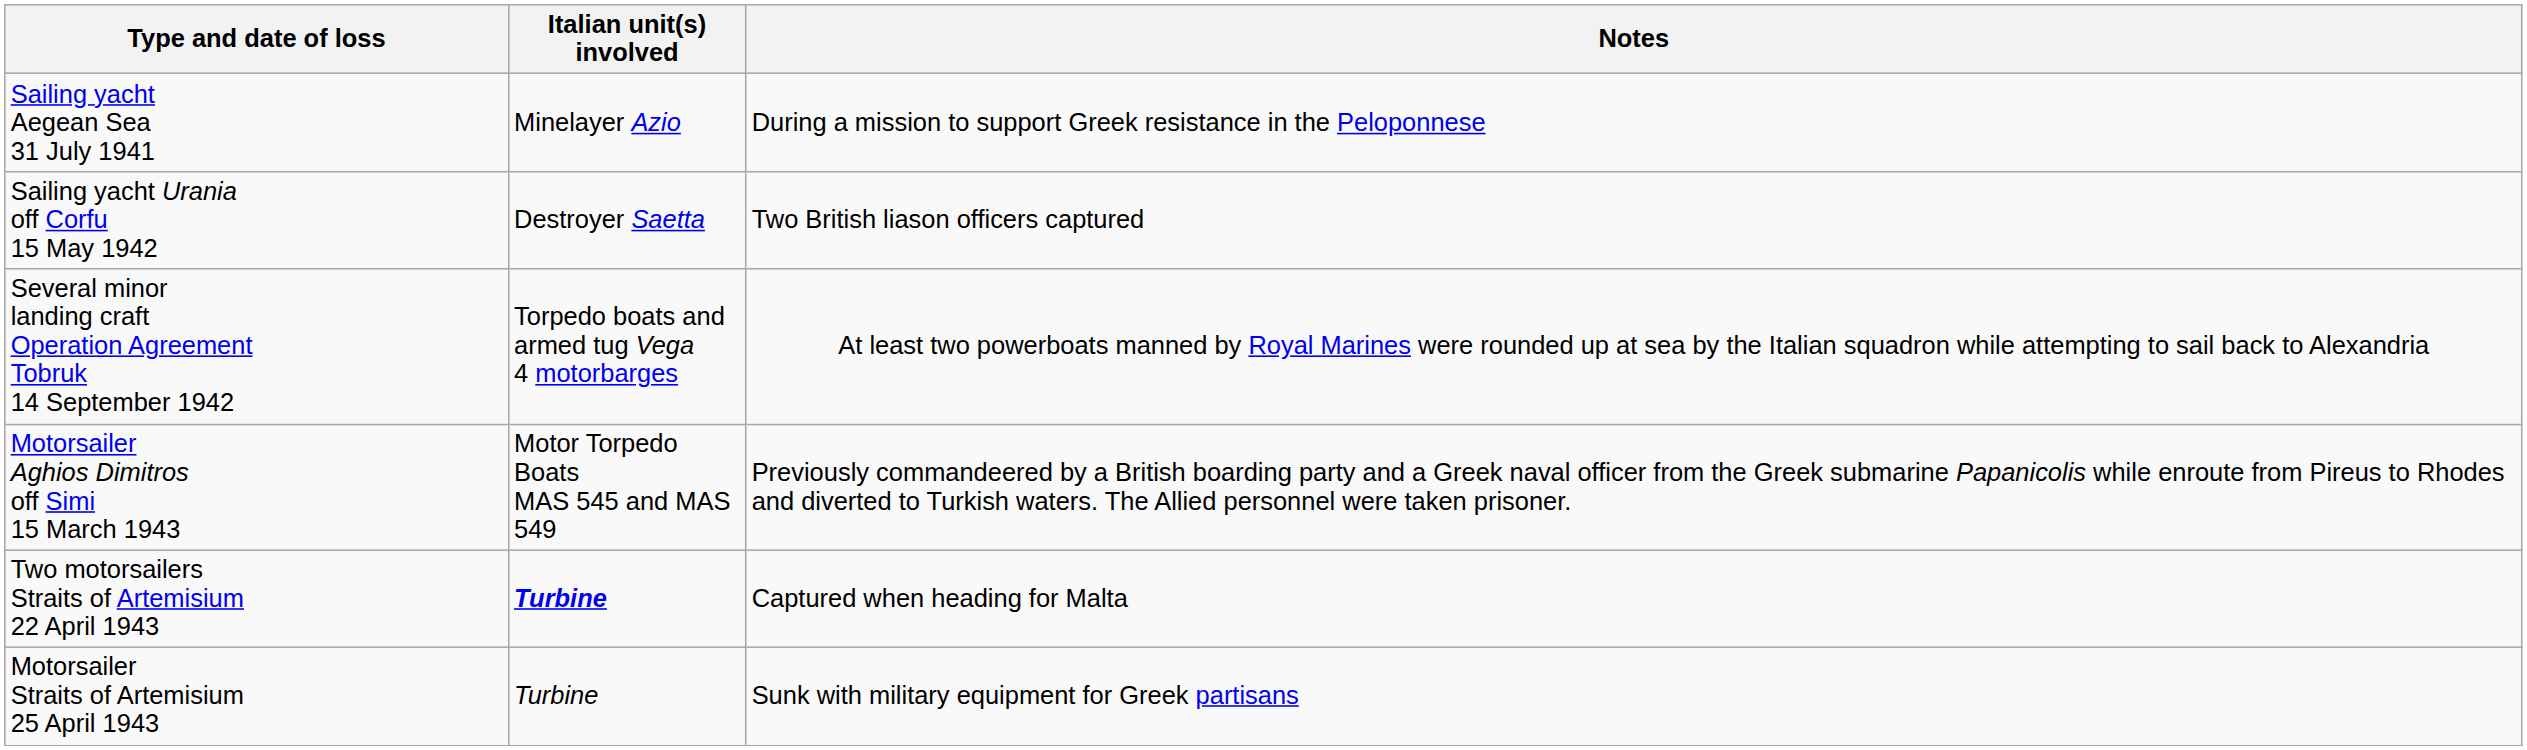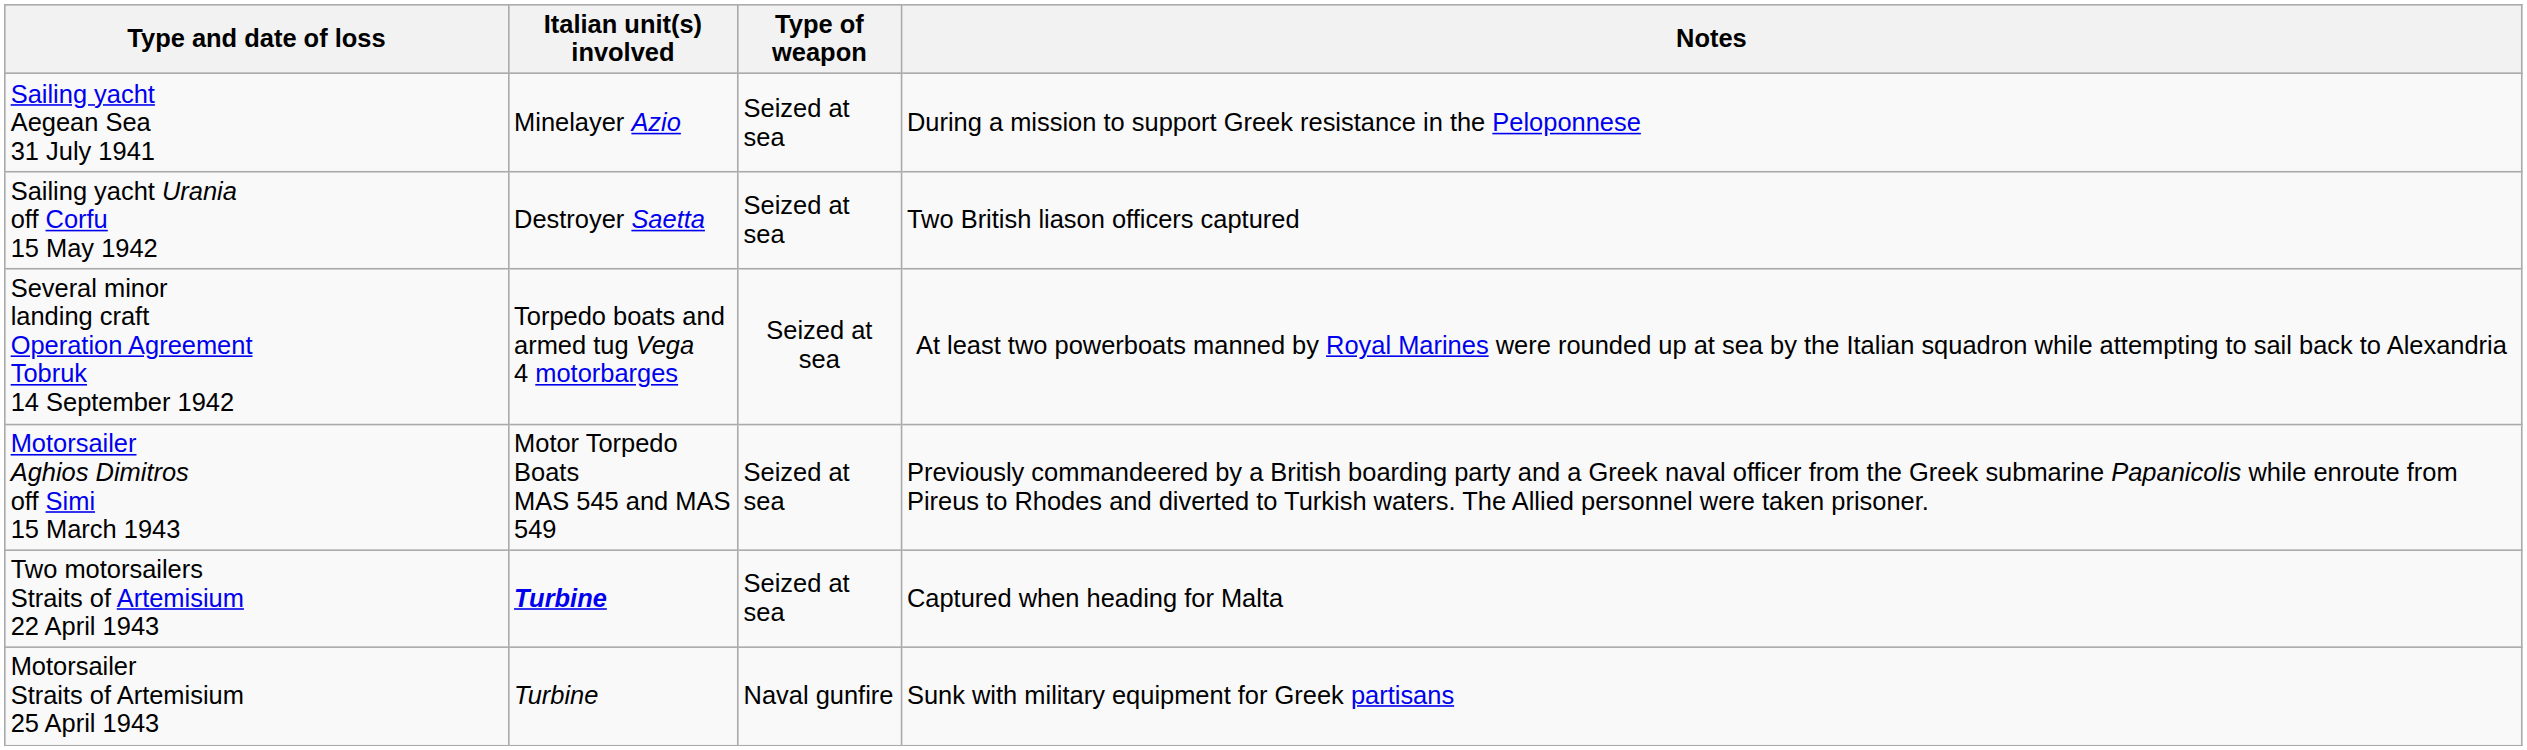 <table class="wikitable sortable" width="100%">
 <tr>
 <th width=20% class=unsortable>Type and date of loss</th>
 <th>Italian unit(s) involved</th>
+<th>Type of weapon</th>
 <th>Notes</th>
 </tr>
 <tr>
 <td> <a href='#'>Sailing yacht</a><br>Aegean Sea<br>31 July 1941</td>
 <td>Minelayer <a href='#'><em>Azio</em></a></td>
+<td>Seized at sea</td>
 <td>During a mission to support Greek resistance in the <a href='#'>Peloponnese</a></td>
 </tr>
 <tr>
 <td> Sailing yacht <em>Urania</em><br>off <a href='#'>Corfu</a><br>15 May 1942</td>
 <td>Destroyer <a href='#'><em>Saetta</em></a></td>
+<td>Seized at sea</td>
 <td>Two British liason officers captured</td>
 </tr>
 <tr align="center">
 <td align=left> Several minor<br>landing craft<br><a href='#'>Operation Agreement</a><br><a href='#'>Tobruk</a><br>14 September 1942</td>
 <td align=left>Torpedo boats  and  <br>armed tug <em>Vega</em><br>4 <a href='#'>motorbarges</a><br></td>
+<td>Seized at sea<br></td>
 <td>At least two powerboats manned by <a href='#'>Royal Marines</a> were rounded up at sea by the Italian squadron while attempting to sail back to Alexandria</td>
 </tr>
 <tr>
 <td> <a href='#'>Motorsailer</a><br><em>Aghios Dimitros</em><br>off <a href='#'>Simi</a><br>15 March 1943</td>
 <td>Motor Torpedo Boats<br>MAS 545 and MAS 549</td>
+<td>Seized at sea</td>
 <td>Previously commandeered by a British boarding party and a Greek naval officer from the Greek submarine <em>Papanicolis</em> while enroute from Pireus to Rhodes and diverted to Turkish waters. The Allied personnel were taken prisoner.</td>
 </tr>
 <tr>
 <td align="left"> Two motorsailers<br>Straits of <a href='#'>Artemisium</a><br>22 April 1943</td>
 <td align="left"><strong><a href='#'><em>Turbine</em></a></strong></td>
+<td>Seized at sea</td>
 <td>Captured when heading for Malta</td>
 </tr>
 <tr>
 <td> Motorsailer<br>Straits of Artemisium<br>25 April 1943</td>
 <td><em>Turbine</em></td>
+<td>Naval gunfire</td>
 <td>Sunk with military equipment for Greek <a href='#'>partisans</a></td>
 </tr>
 </table>
